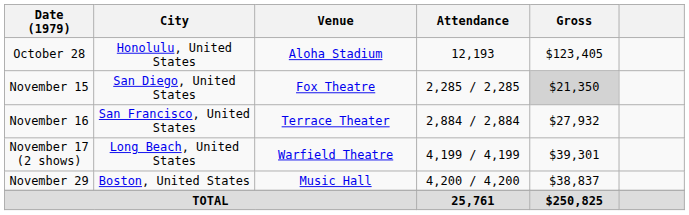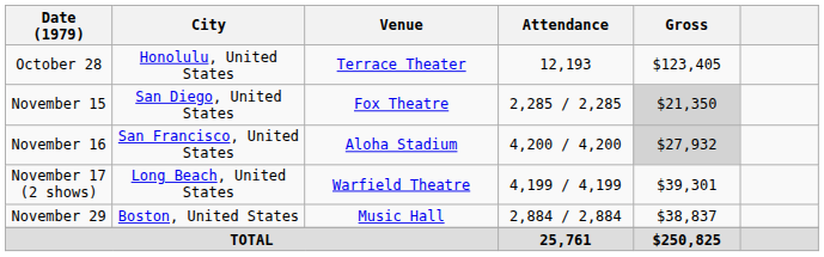 <table class="wikitable sortable plainrowheaders" style="text-align:center;">
 <tr>
 <th scope="col" style="width:7em;">Date<br>(1979)</th>
 <th scope="col" style="width:13em;">City</th>
 <th scope="col" style="width:13em;">Venue</th>
 <th scope="col" style="width:9em;">Attendance</th>
 <th scope="col" style="width:7em;">Gross</th>
 <th scope="col" style="width:5em;" class="unsortable"></th>
 </tr>
 <tr>
 <td>October 28</td>
 <td><a href='#'>Honolulu</a>, United States</td>
-<td><a href='#'>Aloha Stadium</a></td>
+<td><a href='#'>Terrace Theater</a></td>
 <td>12,193</td>
 <td>$123,405</td>
 <td></td>
 </tr>
 <tr>
 <td>November 15</td>
 <td><a href='#'>San Diego</a>, United States</td>
 <td><a href='#'>Fox Theatre</a></td>
 <td>2,285 / 2,285</td>
 <td style="background: lightgrey;">$21,350</td>
 <td></td>
 </tr>
 <tr>
 <td>November 16</td>
 <td><a href='#'>San Francisco</a>, United States</td>
-<td><a href='#'>Terrace Theater</a></td>
-<td>2,884 / 2,884</td>
-<td>$27,932</td>
+<td><a href='#'>Aloha Stadium</a></td>
+<td>4,200 / 4,200</td>
+<td style="background: lightgrey;">$27,932</td>
 <td></td>
 </tr>
 <tr>
 <td>November 17<br>(2 shows)</td>
 <td><a href='#'>Long Beach</a>, United States</td>
 <td><a href='#'>Warfield Theatre</a></td>
 <td>4,199 / 4,199</td>
 <td>$39,301</td>
 <td></td>
 </tr>
 <tr>
 <td>November 29</td>
 <td><a href='#'>Boston</a>, United States</td>
 <td><a href='#'>Music Hall</a></td>
-<td>4,200 / 4,200</td>
+<td>2,884 / 2,884</td>
 <td>$38,837</td>
 <td></td>
 </tr>
 <tr>
 </tr>
 <tr style="background:#ddd;">
 <td colspan="3"><strong>TOTAL</strong></td>
 <td><strong>25,761</strong></td>
 <td><strong>$250,825</strong></td>
 <td></td>
 </tr>
 </table>
